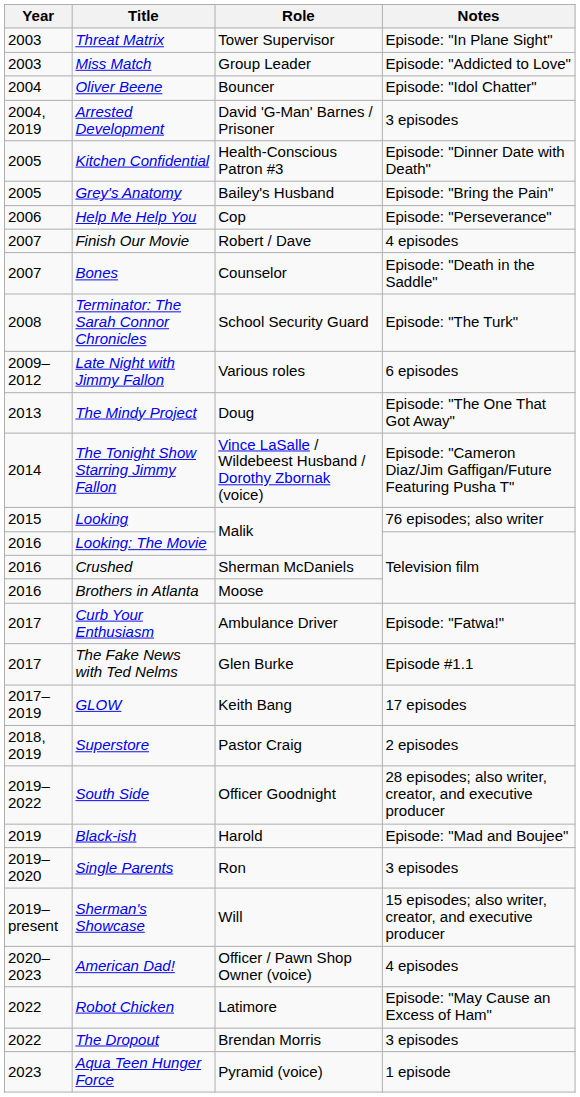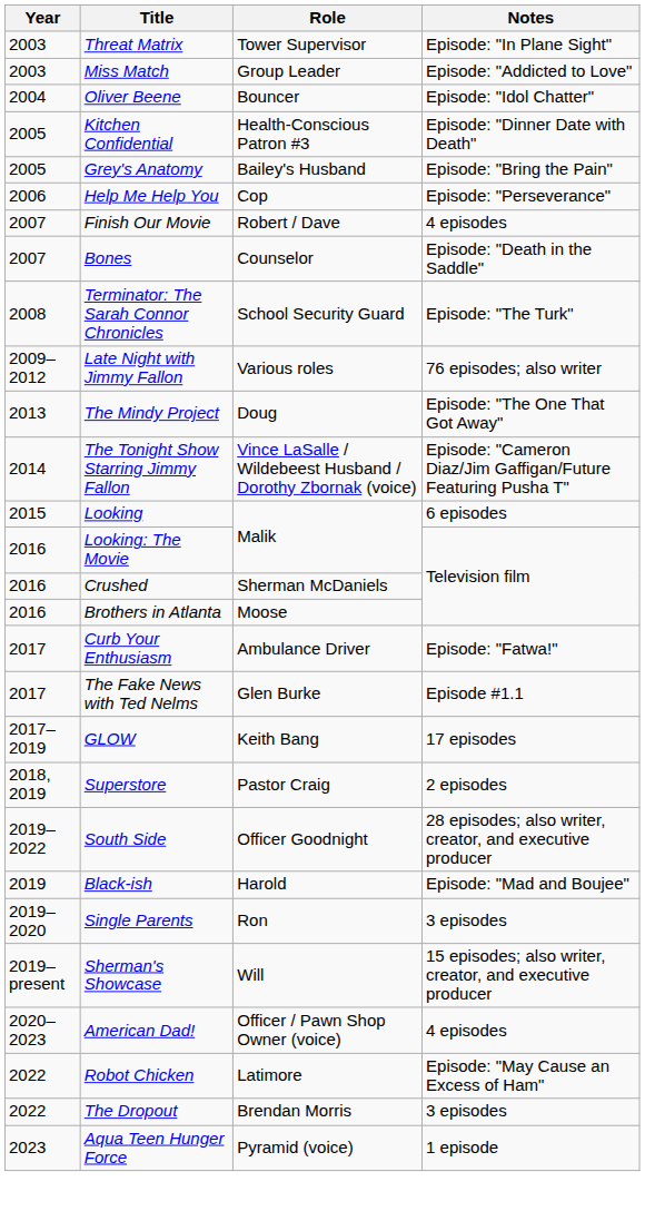 <table class="wikitable sortable">
 <tr>
 <th>Year</th>
 <th>Title</th>
 <th>Role</th>
 <th>Notes</th>
 </tr>
 <tr>
 <td>2003</td>
 <td><em><a href='#'>Threat Matrix</a></em></td>
 <td>Tower Supervisor</td>
 <td>Episode: "In Plane Sight"</td>
 </tr>
 <tr>
 <td>2003</td>
 <td><em><a href='#'>Miss Match</a></em></td>
 <td>Group Leader</td>
 <td>Episode: "Addicted to Love"</td>
 </tr>
 <tr>
 <td>2004</td>
 <td><em><a href='#'>Oliver Beene</a></em></td>
 <td>Bouncer</td>
 <td>Episode: "Idol Chatter"</td>
-</tr>
-<tr>
-<td>2004, 2019</td>
-<td><em><a href='#'>Arrested Development</a></em></td>
-<td>David 'G-Man' Barnes / Prisoner</td>
-<td>3 episodes</td>
 </tr>
 <tr>
 <td>2005</td>
 <td><a href='#'><em>Kitchen Confidential</em></a></td>
 <td>Health-Conscious Patron #3</td>
 <td>Episode: "Dinner Date with Death"</td>
 </tr>
 <tr>
 <td>2005</td>
 <td><em><a href='#'>Grey's Anatomy</a></em></td>
 <td>Bailey's Husband</td>
 <td>Episode: "Bring the Pain"</td>
 </tr>
 <tr>
 <td>2006</td>
 <td><a href='#'><em>Help Me Help You</em></a></td>
 <td>Cop</td>
 <td>Episode: "Perseverance"</td>
 </tr>
 <tr>
 <td>2007</td>
 <td><em>Finish Our Movie</em></td>
 <td>Robert / Dave</td>
 <td>4 episodes</td>
 </tr>
 <tr>
 <td>2007</td>
 <td><a href='#'><em>Bones</em></a></td>
 <td>Counselor</td>
 <td>Episode: "Death in the Saddle"</td>
 </tr>
 <tr>
 <td>2008</td>
 <td><em><a href='#'>Terminator: The Sarah Connor Chronicles</a></em></td>
 <td>School Security Guard</td>
 <td>Episode: "The Turk"</td>
 </tr>
 <tr>
 <td>2009–2012</td>
 <td><em><a href='#'>Late Night with Jimmy Fallon</a></em></td>
 <td>Various roles</td>
-<td>6 episodes</td>
+<td>76 episodes; also writer</td>
 </tr>
 <tr>
 <td>2013</td>
 <td><em><a href='#'>The Mindy Project</a></em></td>
 <td>Doug</td>
 <td>Episode: "The One That Got Away"</td>
 </tr>
 <tr>
 <td>2014</td>
 <td><em><a href='#'>The Tonight Show Starring Jimmy Fallon</a></em></td>
 <td><a href='#'>Vince LaSalle</a> / Wildebeest Husband / <a href='#'>Dorothy Zbornak</a> (voice)</td>
 <td>Episode: "Cameron Diaz/Jim Gaffigan/Future Featuring Pusha T"</td>
 </tr>
 <tr>
 <td>2015</td>
 <td><a href='#'><em>Looking</em></a></td>
 <td rowspan="2">Malik</td>
-<td>76 episodes; also writer</td>
+<td>6 episodes</td>
 </tr>
 <tr>
 <td>2016</td>
 <td><em><a href='#'>Looking: The Movie</a></em></td>
 <td rowspan="3">Television film</td>
 </tr>
 <tr>
 <td>2016</td>
 <td><em>Crushed</em></td>
 <td>Sherman McDaniels</td>
 </tr>
 <tr>
 <td>2016</td>
 <td><em>Brothers in Atlanta</em></td>
 <td>Moose</td>
 </tr>
 <tr>
 <td>2017</td>
 <td><em><a href='#'>Curb Your Enthusiasm</a></em></td>
 <td>Ambulance Driver</td>
 <td>Episode: "Fatwa!"</td>
 </tr>
 <tr>
 <td>2017</td>
 <td><em>The Fake News with Ted Nelms</em></td>
 <td>Glen Burke</td>
 <td>Episode #1.1</td>
 </tr>
 <tr>
 <td>2017–2019</td>
 <td><a href='#'><em>GLOW</em></a></td>
 <td>Keith Bang</td>
 <td>17 episodes</td>
 </tr>
 <tr>
 <td>2018, 2019</td>
 <td><a href='#'><em>Superstore</em></a></td>
 <td>Pastor Craig</td>
 <td>2 episodes</td>
 </tr>
 <tr>
 <td>2019–2022</td>
 <td><a href='#'><em>South Side</em></a></td>
 <td>Officer Goodnight</td>
 <td>28 episodes; also writer, creator, and executive producer</td>
 </tr>
 <tr>
 <td>2019</td>
 <td><em><a href='#'>Black-ish</a></em></td>
 <td>Harold</td>
 <td>Episode: "Mad and Boujee"</td>
 </tr>
 <tr>
 <td>2019–2020</td>
 <td><a href='#'><em>Single Parents</em></a></td>
 <td>Ron</td>
 <td>3 episodes</td>
 </tr>
 <tr>
 <td>2019–present</td>
 <td><em><a href='#'>Sherman's Showcase</a></em></td>
 <td>Will</td>
 <td>15 episodes; also writer, creator, and executive producer</td>
 </tr>
 <tr>
 <td>2020–2023</td>
 <td><em><a href='#'>American Dad!</a></em></td>
 <td>Officer / Pawn Shop Owner (voice)</td>
 <td>4 episodes</td>
 </tr>
 <tr>
 <td>2022</td>
 <td><em><a href='#'>Robot Chicken</a></em></td>
 <td>Latimore</td>
 <td>Episode: "May Cause an Excess of Ham"</td>
 </tr>
 <tr>
 <td>2022</td>
 <td><em><a href='#'>The Dropout</a></em></td>
 <td>Brendan Morris</td>
 <td>3 episodes</td>
 </tr>
 <tr>
 <td>2023</td>
 <td><em><a href='#'>Aqua Teen Hunger Force</a></em></td>
 <td>Pyramid (voice)</td>
 <td>1 episode</td>
 </tr>
 </table>
